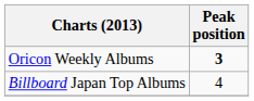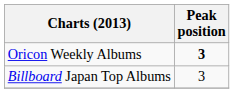 <table class="wikitable sortable">
 <tr>
 <th align="left">Charts (2013)</th>
 <th style="text-align:center;">Peak<br>position</th>
 </tr>
 <tr>
 <td><a href='#'>Oricon</a> Weekly Albums</td>
 <td align="center"><strong>3</strong></td>
 </tr>
 <tr>
 <td><em><a href='#'>Billboard</a></em> Japan Top Albums</td>
-<td align="center">4</td>
+<td align="center">3</td>
 </tr>
 <tr>
 </tr>
 </table>
